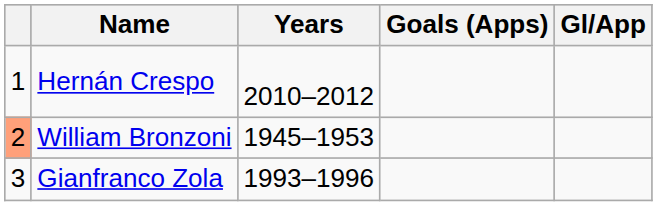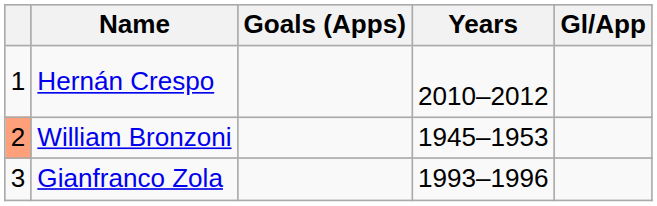 <table class="wikitable sortable" style="text-align: center">
 <tr>
 <th></th>
 <th>Name</th>
+<th>Goals (Apps)</th>
 <th>Years</th>
-<th>Goals (Apps)</th>
 <th>Gl/App</th>
 </tr>
 <tr>
 <td>1</td>
 <td align="left"> <a href='#'>Hernán Crespo</a></td>
+<td></td>
 <td><br>2010–2012</td>
-<td></td>
 <td></td>
 </tr>
 <tr>
 <td style="background: lightsalmon;">2</td>
 <td align="left"> <a href='#'>William Bronzoni</a></td>
+<td></td>
 <td>1945–1953</td>
-<td></td>
 <td></td>
 </tr>
 <tr>
 <td>3</td>
 <td align="left"> <a href='#'>Gianfranco Zola</a></td>
+<td></td>
 <td>1993–1996</td>
-<td></td>
 <td></td>
 </tr>
 </table>
